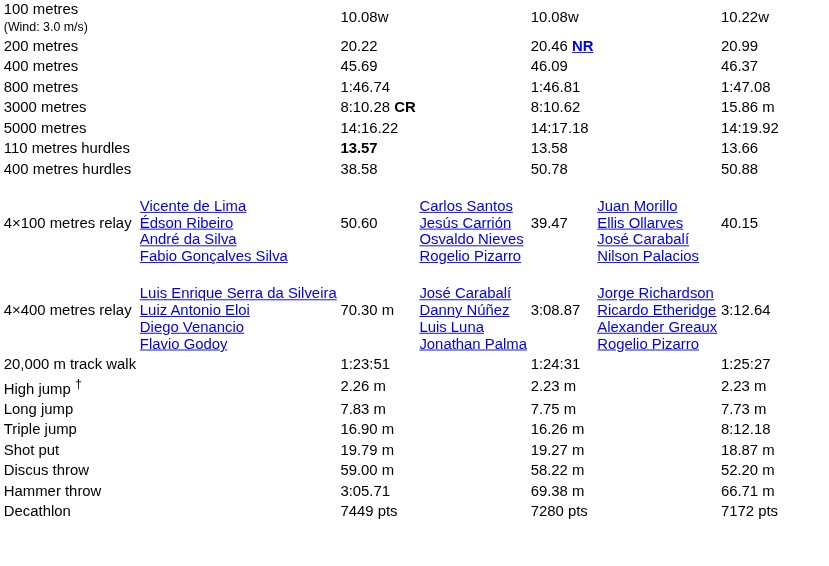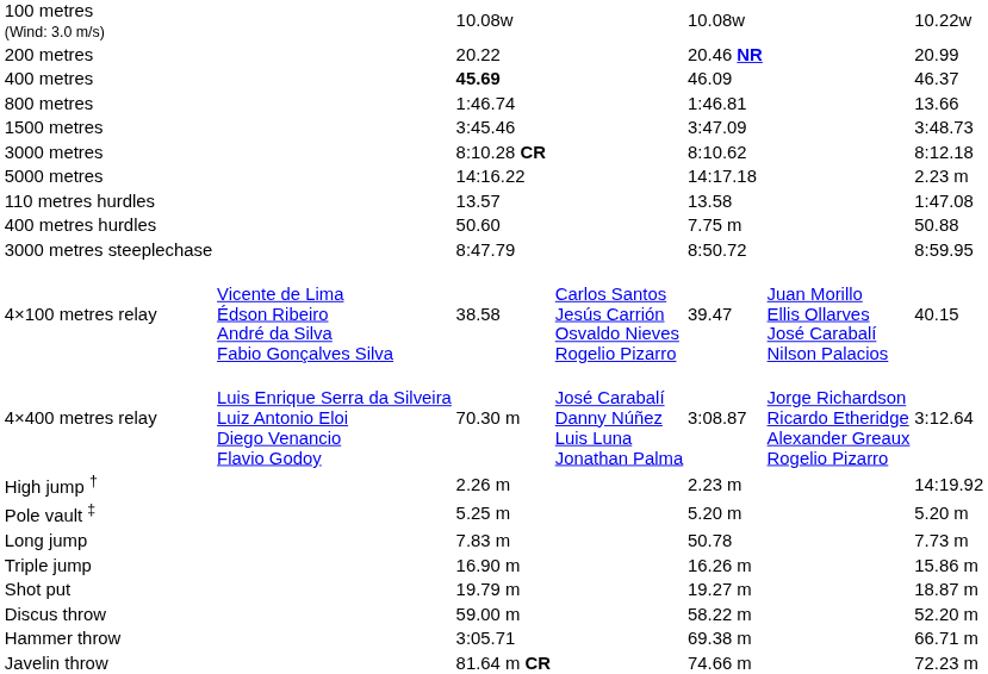 <table>
 <tr>
 <td>100 metres<br><small>(Wind: 3.0 m/s)</small></td>
 <td></td>
 <td>10.08w</td>
 <td></td>
 <td>10.08w</td>
 <td></td>
 <td>10.22w</td>
 </tr>
 <tr>
 <td>200 metres</td>
 <td></td>
 <td>20.22</td>
 <td></td>
 <td>20.46 <strong><a href='#'>NR</a></strong></td>
 <td></td>
 <td>20.99</td>
 </tr>
 <tr>
 <td>400 metres</td>
 <td></td>
-<td>45.69</td>
+<td><strong>45.69</strong></td>
 <td></td>
 <td>46.09</td>
 <td></td>
 <td>46.37</td>
 </tr>
 <tr>
 <td>800 metres</td>
 <td></td>
 <td>1:46.74</td>
 <td></td>
 <td>1:46.81</td>
 <td></td>
-<td>1:47.08</td>
+<td>13.66</td>
+</tr>
+<tr>
+<td>1500 metres</td>
+<td></td>
+<td>3:45.46</td>
+<td></td>
+<td>3:47.09</td>
+<td></td>
+<td>3:48.73</td>
 </tr>
 <tr>
 <td>3000 metres</td>
 <td></td>
 <td>8:10.28 <strong>CR</strong></td>
 <td></td>
 <td>8:10.62</td>
 <td></td>
-<td>15.86 m</td>
+<td>8:12.18</td>
 </tr>
 <tr>
 <td>5000 metres</td>
 <td></td>
 <td>14:16.22</td>
 <td></td>
 <td>14:17.18</td>
 <td></td>
-<td>14:19.92</td>
+<td>2.23 m</td>
 </tr>
 <tr>
 <td>110 metres hurdles</td>
 <td></td>
-<td><strong>13.57</strong></td>
+<td>13.57</td>
 <td></td>
 <td>13.58</td>
 <td></td>
-<td>13.66</td>
+<td>1:47.08</td>
 </tr>
 <tr>
 <td>400 metres hurdles</td>
 <td></td>
-<td>38.58</td>
+<td>50.60</td>
 <td></td>
-<td>50.78</td>
+<td>7.75 m</td>
 <td></td>
 <td>50.88</td>
 </tr>
 <tr>
+<td>3000 metres steeplechase</td>
+<td></td>
+<td>8:47.79</td>
+<td></td>
+<td>8:50.72</td>
+<td></td>
+<td>8:59.95</td>
+</tr>
+<tr>
 <td>4×100 metres relay</td>
 <td><br><a href='#'>Vicente de Lima</a><br><a href='#'>Édson Ribeiro</a><br><a href='#'>André da Silva</a><br><a href='#'>Fabio Gonçalves Silva</a></td>
-<td>50.60</td>
+<td>38.58</td>
 <td><br><a href='#'>Carlos Santos</a><br><a href='#'>Jesús Carrión</a><br><a href='#'>Osvaldo Nieves</a><br><a href='#'>Rogelio Pizarro</a></td>
 <td>39.47</td>
 <td><br><a href='#'>Juan Morillo</a><br><a href='#'>Ellis Ollarves</a><br><a href='#'>José Carabalí</a><br><a href='#'>Nilson Palacios</a></td>
 <td>40.15</td>
 </tr>
 <tr>
 <td>4×400 metres relay</td>
 <td><br><a href='#'>Luis Enrique Serra da Silveira</a><br><a href='#'>Luiz Antonio Eloi</a><br><a href='#'>Diego Venancio</a><br><a href='#'>Flavio Godoy</a></td>
 <td>70.30 m</td>
 <td><br><a href='#'>José Carabalí</a><br><a href='#'>Danny Núñez</a><br><a href='#'>Luis Luna</a><br><a href='#'>Jonathan Palma</a></td>
 <td>3:08.87</td>
 <td><br><a href='#'>Jorge Richardson</a><br><a href='#'>Ricardo Etheridge</a><br><a href='#'>Alexander Greaux</a><br><a href='#'>Rogelio Pizarro</a></td>
 <td>3:12.64</td>
 </tr>
 <tr>
-<td>20,000 m track walk</td>
-<td></td>
-<td>1:23:51</td>
-<td></td>
-<td>1:24:31</td>
-<td></td>
-<td>1:25:27</td>
-</tr>
-<tr>
 <td>High jump <sup>†</sup></td>
 <td></td>
 <td>2.26 m</td>
 <td></td>
 <td>2.23 m</td>
 <td></td>
-<td>2.23 m</td>
+<td>14:19.92</td>
+</tr>
+<tr>
+<td>Pole vault <sup>‡</sup></td>
+<td></td>
+<td>5.25 m</td>
+<td></td>
+<td>5.20 m</td>
+<td></td>
+<td>5.20 m</td>
 </tr>
 <tr>
 <td>Long jump</td>
 <td></td>
 <td>7.83 m</td>
 <td></td>
-<td>7.75 m</td>
+<td>50.78</td>
 <td></td>
 <td>7.73 m</td>
 </tr>
 <tr>
 <td>Triple jump</td>
 <td></td>
 <td>16.90 m</td>
 <td></td>
 <td>16.26 m</td>
 <td></td>
-<td>8:12.18</td>
+<td>15.86 m</td>
 </tr>
 <tr>
 <td>Shot put</td>
 <td></td>
 <td>19.79 m</td>
 <td></td>
 <td>19.27 m</td>
 <td></td>
 <td>18.87 m</td>
 </tr>
 <tr>
 <td>Discus throw</td>
 <td></td>
 <td>59.00 m</td>
 <td></td>
 <td>58.22 m</td>
 <td></td>
 <td>52.20 m</td>
 </tr>
 <tr>
 <td>Hammer throw</td>
 <td></td>
 <td>3:05.71</td>
 <td></td>
 <td>69.38 m</td>
 <td></td>
 <td>66.71 m</td>
 </tr>
 <tr>
-<td>Decathlon</td>
+<td>Javelin throw</td>
 <td></td>
-<td>7449 pts</td>
+<td>81.64 m <strong>CR</strong></td>
 <td></td>
-<td>7280 pts</td>
+<td>74.66 m</td>
 <td></td>
-<td>7172 pts</td>
+<td>72.23 m</td>
 </tr>
 </table>
